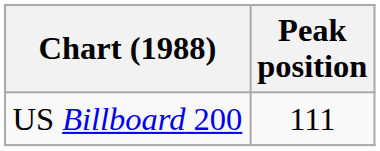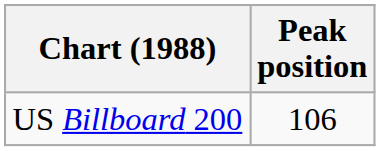 <table class="wikitable">
 <tr>
 <th>Chart (1988)</th>
 <th>Peak<br>position</th>
 </tr>
 <tr>
 <td>US <a href='#'><em>Billboard</em> 200</a></td>
-<td align="center">111</td>
+<td align="center">106</td>
 </tr>
 </table>
